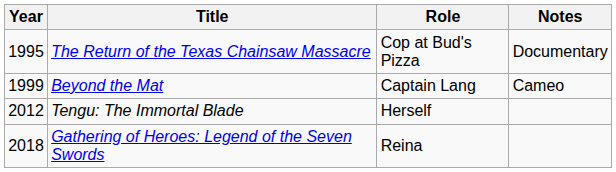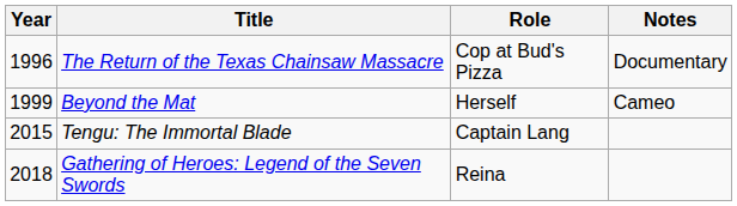 <table class = "wikitable sortable">
 <tr>
 <th>Year</th>
 <th>Title</th>
 <th>Role</th>
 <th>Notes</th>
 </tr>
 <tr>
-<td>1995</td>
+<td>1996</td>
 <td><em><a href='#'>The Return of the Texas Chainsaw Massacre</a></em></td>
 <td>Cop at Bud's Pizza</td>
 <td>Documentary</td>
 </tr>
 <tr>
 <td>1999</td>
 <td><em><a href='#'>Beyond the Mat</a></em></td>
-<td>Captain Lang</td>
+<td>Herself</td>
 <td>Cameo</td>
 </tr>
 <tr>
-<td>2012</td>
+<td>2015</td>
 <td><em>Tengu: The Immortal Blade</em></td>
-<td>Herself</td>
+<td>Captain Lang</td>
 <td></td>
 </tr>
 <tr>
 <td>2018</td>
 <td><em><a href='#'>Gathering of Heroes: Legend of the Seven Swords</a></em></td>
 <td>Reina</td>
 <td></td>
 </tr>
 </table>
